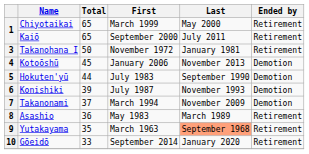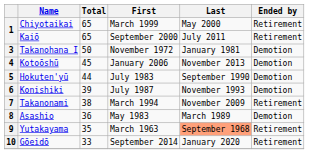 <table class="wikitable">
 <tr>
 <th></th>
 <th><a href='#'>Name</a></th>
 <th>Total</th>
 <th>First</th>
 <th>Last</th>
 <th>Ended by</th>
 </tr>
 <tr>
 <th rowspan=2>1</th>
 <td><a href='#'>Chiyotaikai</a></td>
 <td>65</td>
 <td>March 1999</td>
 <td>May 2000</td>
 <td>Retirement</td>
 </tr>
 <tr>
 <td><a href='#'>Kaiō</a></td>
 <td>65</td>
 <td>September 2000</td>
 <td>July 2011</td>
 <td>Retirement</td>
 </tr>
 <tr>
 <th>3</th>
 <td><a href='#'>Takanohana I</a></td>
 <td>50</td>
 <td>November 1972</td>
 <td>January 1981</td>
-<td>Retirement</td>
+<td>Demotion</td>
 </tr>
 <tr>
 <th>4</th>
 <td><a href='#'>Kotoōshū</a></td>
 <td>45</td>
 <td>January 2006</td>
 <td>November 2013</td>
 <td>Demotion</td>
 </tr>
 <tr>
 <th>5</th>
 <td><a href='#'>Hokuten'yū</a></td>
 <td>44</td>
 <td>July 1983</td>
 <td>September 1990</td>
 <td>Demotion</td>
 </tr>
 <tr>
 <th>6</th>
 <td><a href='#'>Konishiki</a></td>
 <td>39</td>
 <td>July 1987</td>
 <td>November 1993</td>
 <td>Demotion</td>
 </tr>
 <tr>
 <th>7</th>
 <td><a href='#'>Takanonami</a></td>
-<td>37</td>
+<td>38</td>
 <td>March 1994</td>
 <td>November 2009</td>
-<td>Demotion</td>
+<td>Retirement</td>
 </tr>
 <tr>
 <th>8</th>
 <td><a href='#'>Asashio</a></td>
 <td>36</td>
 <td>May 1983</td>
 <td>March 1989</td>
-<td>Retirement</td>
+<td>Demotion</td>
 </tr>
 <tr>
 <th>9</th>
 <td><a href='#'>Yutakayama</a></td>
 <td>35</td>
 <td>March 1963</td>
 <td style="background: lightsalmon;">September 1968</td>
 <td>Retirement</td>
 </tr>
 <tr>
 <th>10</th>
 <td><a href='#'>Gōeidō</a></td>
 <td>33</td>
 <td>September 2014</td>
 <td>January 2020</td>
 <td>Retirement</td>
 </tr>
 <tr>
 </tr>
 </table>
